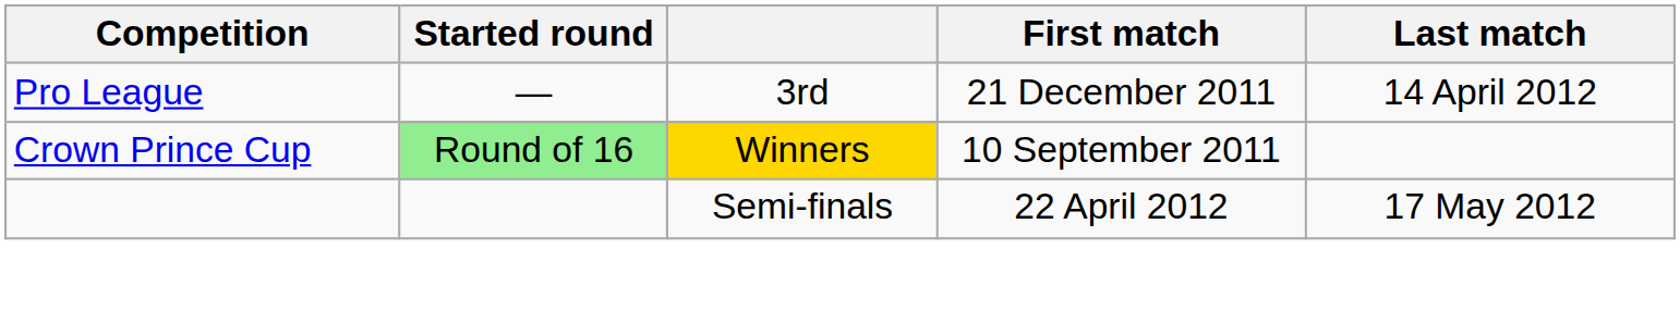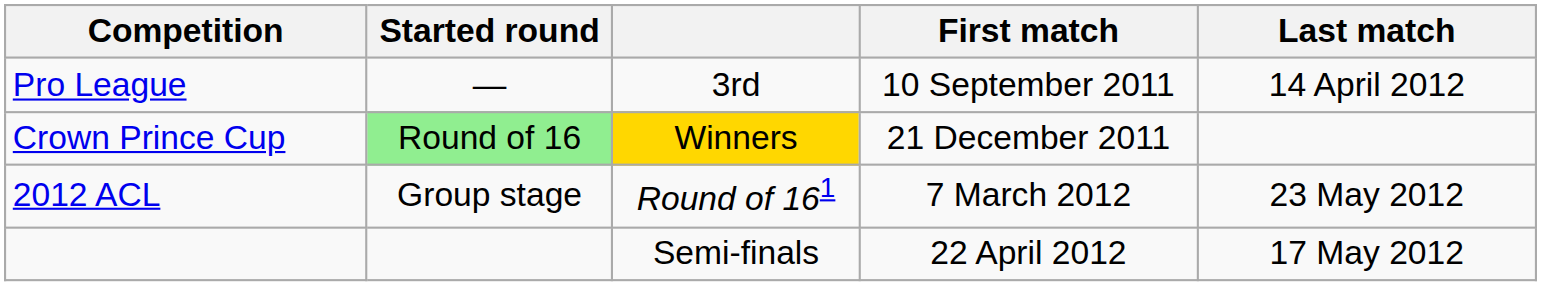 <table class="wikitable" style="text-align:center; width:730px;">
 <tr>
 <th style="text-align:center; width:150px;">Competition</th>
 <th style="text-align:center; width:100px;">Started round</th>
 <th style="text-align:center; width:100px;"></th>
 <th style="text-align:center; width:140px;">First match</th>
 <th style="text-align:center; width:140px;">Last match</th>
 </tr>
 <tr>
 <td style="text-align:left;"><a href='#'>Pro League</a></td>
 <td>—</td>
 <td>3rd</td>
-<td>21 December 2011</td>
+<td>10 September 2011</td>
 <td>14 April 2012</td>
 </tr>
 <tr>
 <td style="text-align:left;"><a href='#'>Crown Prince Cup</a></td>
 <td style="background: lightgreen;">Round of 16</td>
 <td style="background:gold;">Winners</td>
-<td>10 September 2011</td>
+<td>21 December 2011</td>
 <td></td>
+</tr>
+<tr>
+<td style="text-align:left;"><a href='#'>2012 ACL</a></td>
+<td>Group stage</td>
+<td><em>Round of 16</em><sup><a href='#'>1</a></sup></td>
+<td>7 March 2012</td>
+<td>23 May 2012</td>
 </tr>
 <tr>
 <td style="text-align:left;"></td>
 <td></td>
 <td>Semi-finals</td>
 <td>22 April 2012</td>
 <td>17 May 2012</td>
 </tr>
 </table>
